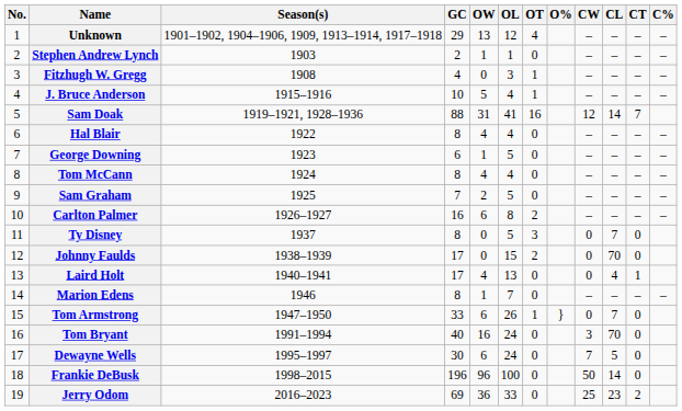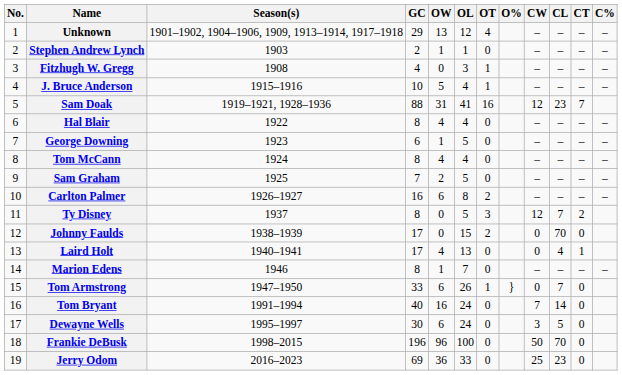 <table class="wikitable sortable plainrowheaders" style="text-align:center">
 <tr>
 <th scope="col" class="unsortable">No.</th>
 <th scope="col">Name</th>
 <th scope="col">Season(s)</th>
 <th scope="col">GC</th>
 <th scope="col">OW</th>
 <th scope="col">OL</th>
 <th scope="col">OT</th>
 <th scope="col">O%</th>
 <th scope="col">CW</th>
 <th scope="col">CL</th>
 <th scope="col">CT</th>
 <th scope="col">C%</th>
 </tr>
 <tr>
 <td>1</td>
 <th scope="row">Unknown</th>
 <td>1901–1902, 1904–1906, 1909, 1913–1914, 1917–1918</td>
 <td>29</td>
 <td>13</td>
 <td>12</td>
 <td>4</td>
 <td></td>
 <td>–</td>
 <td>–</td>
 <td>–</td>
 <td>–</td>
 </tr>
 <tr>
 <td>2</td>
 <th scope="row"><a href='#'>Stephen Andrew Lynch</a></th>
 <td>1903</td>
 <td>2</td>
 <td>1</td>
 <td>1</td>
 <td>0</td>
 <td></td>
 <td>–</td>
 <td>–</td>
 <td>–</td>
 <td>–</td>
 </tr>
 <tr>
 <td>3</td>
 <th scope="row"><a href='#'>Fitzhugh W. Gregg</a></th>
 <td>1908</td>
 <td>4</td>
 <td>0</td>
 <td>3</td>
 <td>1</td>
 <td></td>
 <td>–</td>
 <td>–</td>
 <td>–</td>
 <td>–</td>
 </tr>
 <tr>
 <td>4</td>
 <th scope="row"><a href='#'>J. Bruce Anderson</a></th>
 <td>1915–1916</td>
 <td>10</td>
 <td>5</td>
 <td>4</td>
 <td>1</td>
 <td></td>
 <td>–</td>
 <td>–</td>
 <td>–</td>
 <td>–</td>
 </tr>
 <tr>
 <td>5</td>
 <th scope="row"><a href='#'>Sam Doak</a></th>
 <td>1919–1921, 1928–1936</td>
 <td>88</td>
 <td>31</td>
 <td>41</td>
 <td>16</td>
 <td></td>
 <td>12</td>
-<td>14</td>
+<td>23</td>
 <td>7</td>
 <td></td>
 </tr>
 <tr>
 <td>6</td>
 <th scope="row"><a href='#'>Hal Blair</a></th>
 <td>1922</td>
 <td>8</td>
 <td>4</td>
 <td>4</td>
 <td>0</td>
 <td></td>
 <td>–</td>
 <td>–</td>
 <td>–</td>
 <td>–</td>
 </tr>
 <tr>
 <td>7</td>
 <th scope="row"><a href='#'>George Downing</a></th>
 <td>1923</td>
 <td>6</td>
 <td>1</td>
 <td>5</td>
 <td>0</td>
 <td></td>
 <td>–</td>
 <td>–</td>
 <td>–</td>
 <td>–</td>
 </tr>
 <tr>
 <td>8</td>
 <th scope="row"><a href='#'>Tom McCann</a></th>
 <td>1924</td>
 <td>8</td>
 <td>4</td>
 <td>4</td>
 <td>0</td>
 <td></td>
 <td>–</td>
 <td>–</td>
 <td>–</td>
 <td>–</td>
 </tr>
 <tr>
 <td>9</td>
 <th scope="row"><a href='#'>Sam Graham</a></th>
 <td>1925</td>
 <td>7</td>
 <td>2</td>
 <td>5</td>
 <td>0</td>
 <td></td>
 <td>–</td>
 <td>–</td>
 <td>–</td>
 <td>–</td>
 </tr>
 <tr>
 <td>10</td>
 <th scope="row"><a href='#'>Carlton Palmer</a></th>
 <td>1926–1927</td>
 <td>16</td>
 <td>6</td>
 <td>8</td>
 <td>2</td>
 <td></td>
 <td>–</td>
 <td>–</td>
 <td>–</td>
 <td>–</td>
 </tr>
 <tr>
 <td>11</td>
 <th scope="row"><a href='#'>Ty Disney</a></th>
 <td>1937</td>
 <td>8</td>
 <td>0</td>
 <td>5</td>
 <td>3</td>
 <td></td>
-<td>0</td>
+<td>12</td>
 <td>7</td>
-<td>0</td>
+<td>2</td>
 <td></td>
 </tr>
 <tr>
 <td>12</td>
 <th scope="row"><a href='#'>Johnny Faulds</a></th>
 <td>1938–1939</td>
 <td>17</td>
 <td>0</td>
 <td>15</td>
 <td>2</td>
 <td></td>
 <td>0</td>
 <td>70</td>
 <td>0</td>
 <td></td>
 </tr>
 <tr>
 <td>13</td>
 <th scope="row"><a href='#'>Laird Holt</a></th>
 <td>1940–1941</td>
 <td>17</td>
 <td>4</td>
 <td>13</td>
 <td>0</td>
 <td></td>
 <td>0</td>
 <td>4</td>
 <td>1</td>
 <td></td>
 </tr>
 <tr>
 <td>14</td>
 <th scope="row"><a href='#'>Marion Edens</a></th>
 <td>1946</td>
 <td>8</td>
 <td>1</td>
 <td>7</td>
 <td>0</td>
 <td></td>
 <td>–</td>
 <td>–</td>
 <td>–</td>
 <td>–</td>
 </tr>
 <tr>
 <td>15</td>
 <th scope="row"><a href='#'>Tom Armstrong</a></th>
 <td>1947–1950</td>
 <td>33</td>
 <td>6</td>
 <td>26</td>
 <td>1</td>
 <td {{nts>}</td>
 <td>0</td>
 <td>7</td>
 <td>0</td>
 <td></td>
 </tr>
 <tr>
 <td>16</td>
 <th scope="row"><a href='#'>Tom Bryant</a></th>
 <td>1991–1994</td>
 <td>40</td>
 <td>16</td>
 <td>24</td>
 <td>0</td>
 <td></td>
-<td>3</td>
-<td>70</td>
+<td>7</td>
+<td>14</td>
 <td>0</td>
 <td></td>
 </tr>
 <tr>
 <td>17</td>
 <th scope="row"><a href='#'>Dewayne Wells</a></th>
 <td>1995–1997</td>
 <td>30</td>
 <td>6</td>
 <td>24</td>
 <td>0</td>
 <td></td>
-<td>7</td>
+<td>3</td>
 <td>5</td>
 <td>0</td>
 <td></td>
 </tr>
 <tr>
 <td>18</td>
 <th scope="row"><a href='#'>Frankie DeBusk</a></th>
 <td>1998–2015</td>
 <td>196</td>
 <td>96</td>
 <td>100</td>
 <td>0</td>
 <td></td>
 <td>50</td>
-<td>14</td>
+<td>70</td>
 <td>0</td>
 <td></td>
 </tr>
 <tr>
 <td>19</td>
 <th scope="row"><a href='#'>Jerry Odom</a></th>
 <td>2016–2023</td>
 <td>69</td>
 <td>36</td>
 <td>33</td>
 <td>0</td>
 <td></td>
 <td>25</td>
 <td>23</td>
-<td>2</td>
+<td>0</td>
 <td></td>
 </tr>
 </table>
